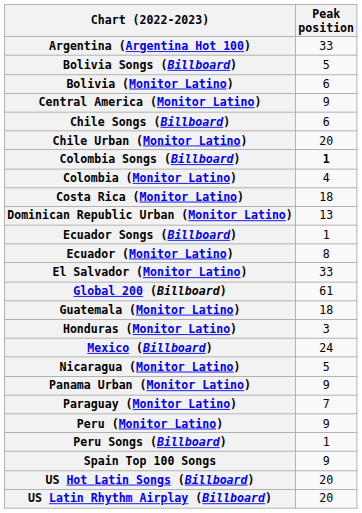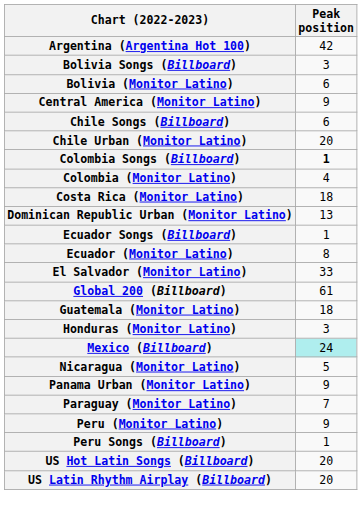 <table class="wikitable sortable plainrowheaders" style="text-align:center">
 <tr>
 <th scope="col">Chart (2022-2023)</th>
 <th scope="col">Peak<br>position</th>
 </tr>
 <tr>
 <th scope="row">Argentina (<a href='#'>Argentina Hot 100</a>)</th>
-<td>33</td>
+<td>42</td>
 </tr>
 <tr>
 <th scope="row">Bolivia Songs (<a href='#'><em>Billboard</em></a>)</th>
-<td>5</td>
+<td>3</td>
 </tr>
 <tr>
 <th scope="row">Bolivia (<a href='#'>Monitor Latino</a>)</th>
 <td>6</td>
 </tr>
 <tr>
 <th scope="row">Central America (<a href='#'>Monitor Latino</a>)</th>
 <td>9</td>
 </tr>
 <tr>
 <th scope="row">Chile Songs (<a href='#'><em>Billboard</em></a>)</th>
 <td>6</td>
 </tr>
 <tr>
 <th scope="row">Chile Urban (<a href='#'>Monitor Latino</a>)</th>
 <td>20</td>
 </tr>
 <tr>
 <th scope="row">Colombia Songs (<a href='#'><em>Billboard</em></a>)</th>
 <td><strong>1</strong></td>
 </tr>
 <tr>
 <th scope="row">Colombia (<a href='#'>Monitor Latino</a>)</th>
 <td>4</td>
 </tr>
 <tr>
 <th scope="row">Costa Rica (<a href='#'>Monitor Latino</a>)</th>
 <td>18</td>
 </tr>
 <tr>
 <th scope="row">Dominican Republic Urban (<a href='#'>Monitor Latino</a>)</th>
 <td>13</td>
 </tr>
 <tr>
 <th scope="row">Ecuador Songs (<a href='#'><em>Billboard</em></a>)</th>
 <td>1</td>
 </tr>
 <tr>
 <th scope="row">Ecuador (<a href='#'>Monitor Latino</a>)</th>
 <td>8</td>
 </tr>
 <tr>
 <th scope="row">El Salvador (<a href='#'>Monitor Latino</a>)</th>
 <td>33</td>
 </tr>
 <tr>
 <th scope="row"><a href='#'>Global 200</a> (<em>Billboard</em>)</th>
 <td>61</td>
 </tr>
 <tr>
 <th scope="row">Guatemala (<a href='#'>Monitor Latino</a>)</th>
 <td>18</td>
 </tr>
 <tr>
 <th scope="row">Honduras (<a href='#'>Monitor Latino</a>)</th>
 <td>3</td>
 </tr>
 <tr>
 <th scope="row"><a href='#'>Mexico</a> (<a href='#'><em>Billboard</em></a>)</th>
-<td>24</td>
+<td style="background: paleturquoise;">24</td>
 </tr>
 <tr>
 <th scope="row">Nicaragua (<a href='#'>Monitor Latino</a>)</th>
 <td>5</td>
 </tr>
 <tr>
 <th scope="row">Panama Urban (<a href='#'>Monitor Latino</a>)</th>
 <td>9</td>
 </tr>
 <tr>
 <th scope="row">Paraguay (<a href='#'>Monitor Latino</a>)</th>
 <td>7</td>
 </tr>
 <tr>
 <th scope="row">Peru (<a href='#'>Monitor Latino</a>)</th>
 <td>9</td>
 </tr>
 <tr>
 <th scope="row">Peru Songs (<a href='#'><em>Billboard</em></a>)</th>
 <td>1</td>
 </tr>
 <tr>
-<th scope="row">Spain Top 100 Songs</th>
-<td>9</td>
-</tr>
-<tr>
 <th scope="row">US <a href='#'>Hot Latin Songs</a> (<a href='#'><em>Billboard</em></a>)</th>
 <td>20</td>
 </tr>
 <tr>
 <th scope="row">US <a href='#'>Latin Rhythm Airplay</a> (<a href='#'><em>Billboard</em></a>)</th>
 <td>20</td>
 </tr>
 </table>
